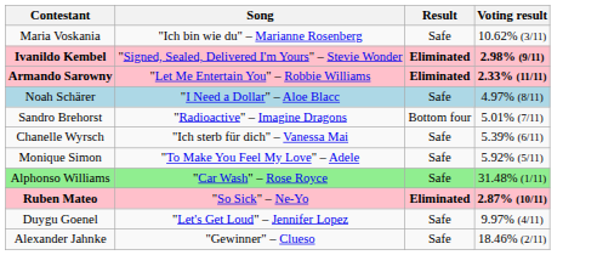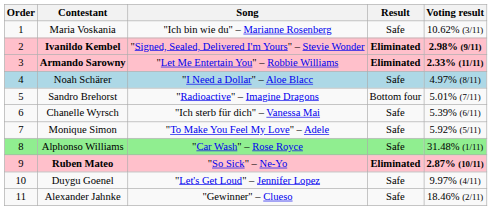 <table class="wikitable" style="text-align:center;">
 <tr>
+<th>Order</th>
 <th>Contestant</th>
 <th>Song</th>
 <th>Result</th>
 <th>Voting result</th>
 </tr>
 <tr>
+<td>1</td>
 <td>Maria Voskania</td>
 <td>"Ich bin wie du" – <a href='#'>Marianne Rosenberg</a></td>
 <td>Safe</td>
 <td>10.62% <small>(3/11)</small></td>
 </tr>
 <tr bgcolor="pink">
+<td>2</td>
 <td><strong>Ivanildo Kembel</strong></td>
 <td>"<a href='#'>Signed, Sealed, Delivered I'm Yours</a>" – <a href='#'>Stevie Wonder</a></td>
 <td><strong>Eliminated</strong></td>
 <td><strong>2.98% <small>(9/11)</small></strong></td>
 </tr>
 <tr bgcolor="pink">
+<td>3</td>
 <td><strong>Armando Sarowny</strong></td>
 <td>"<a href='#'>Let Me Entertain You</a>" – <a href='#'>Robbie Williams</a></td>
 <td><strong>Eliminated</strong></td>
 <td><strong>2.33% <small>(11/11)</small></strong></td>
 </tr>
 <tr bgcolor="lightblue">
+<td>4</td>
 <td>Noah Schärer</td>
 <td>"<a href='#'>I Need a Dollar</a>" – <a href='#'>Aloe Blacc</a></td>
 <td>Safe</td>
 <td>4.97% <small>(8/11)</small></td>
 </tr>
 <tr>
+<td>5</td>
 <td>Sandro Brehorst</td>
 <td>"<a href='#'>Radioactive</a>" – <a href='#'>Imagine Dragons</a></td>
 <td>Bottom four</td>
 <td>5.01% <small>(7/11)</small></td>
 </tr>
 <tr>
+<td>6</td>
 <td>Chanelle Wyrsch</td>
 <td>"Ich sterb für dich" – <a href='#'>Vanessa Mai</a></td>
 <td>Safe</td>
 <td>5.39% <small>(6/11)</small></td>
 </tr>
 <tr>
+<td>7</td>
 <td>Monique Simon</td>
 <td>"<a href='#'>To Make You Feel My Love</a>" – <a href='#'>Adele</a></td>
 <td>Safe</td>
 <td>5.92% <small>(5/11)</small></td>
 </tr>
 <tr bgcolor="lightgreen">
+<td>8</td>
 <td>Alphonso Williams</td>
 <td>"<a href='#'>Car Wash</a>" – <a href='#'>Rose Royce</a></td>
 <td>Safe</td>
 <td>31.48% <small>(1/11)</small></td>
 </tr>
 <tr bgcolor="pink">
+<td>9</td>
 <td><strong>Ruben Mateo</strong></td>
 <td>"<a href='#'>So Sick</a>" – <a href='#'>Ne-Yo</a></td>
 <td><strong>Eliminated</strong></td>
 <td><strong>2.87% <small>(10/11)</small></strong></td>
 </tr>
 <tr>
+<td>10</td>
 <td>Duygu Goenel</td>
 <td>"<a href='#'>Let's Get Loud</a>" – <a href='#'>Jennifer Lopez</a></td>
 <td>Safe</td>
 <td>9.97% <small>(4/11)</small></td>
 </tr>
 <tr>
+<td>11</td>
 <td>Alexander Jahnke</td>
 <td>"Gewinner" – <a href='#'>Clueso</a></td>
 <td>Safe</td>
 <td>18.46% <small>(2/11)</small></td>
 </tr>
 </table>
